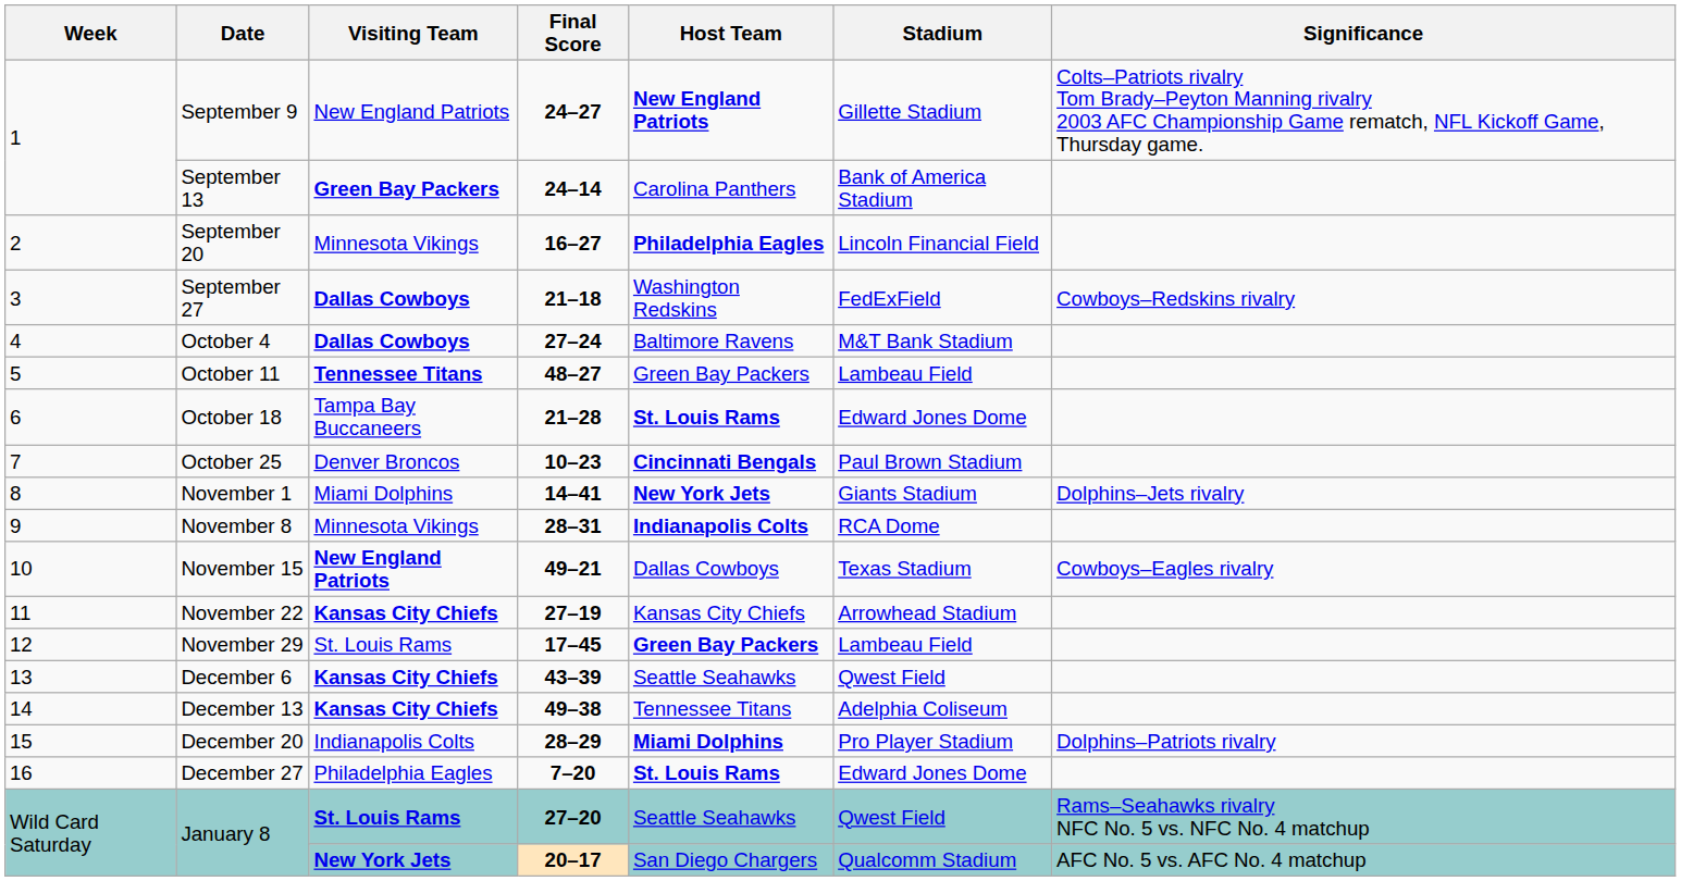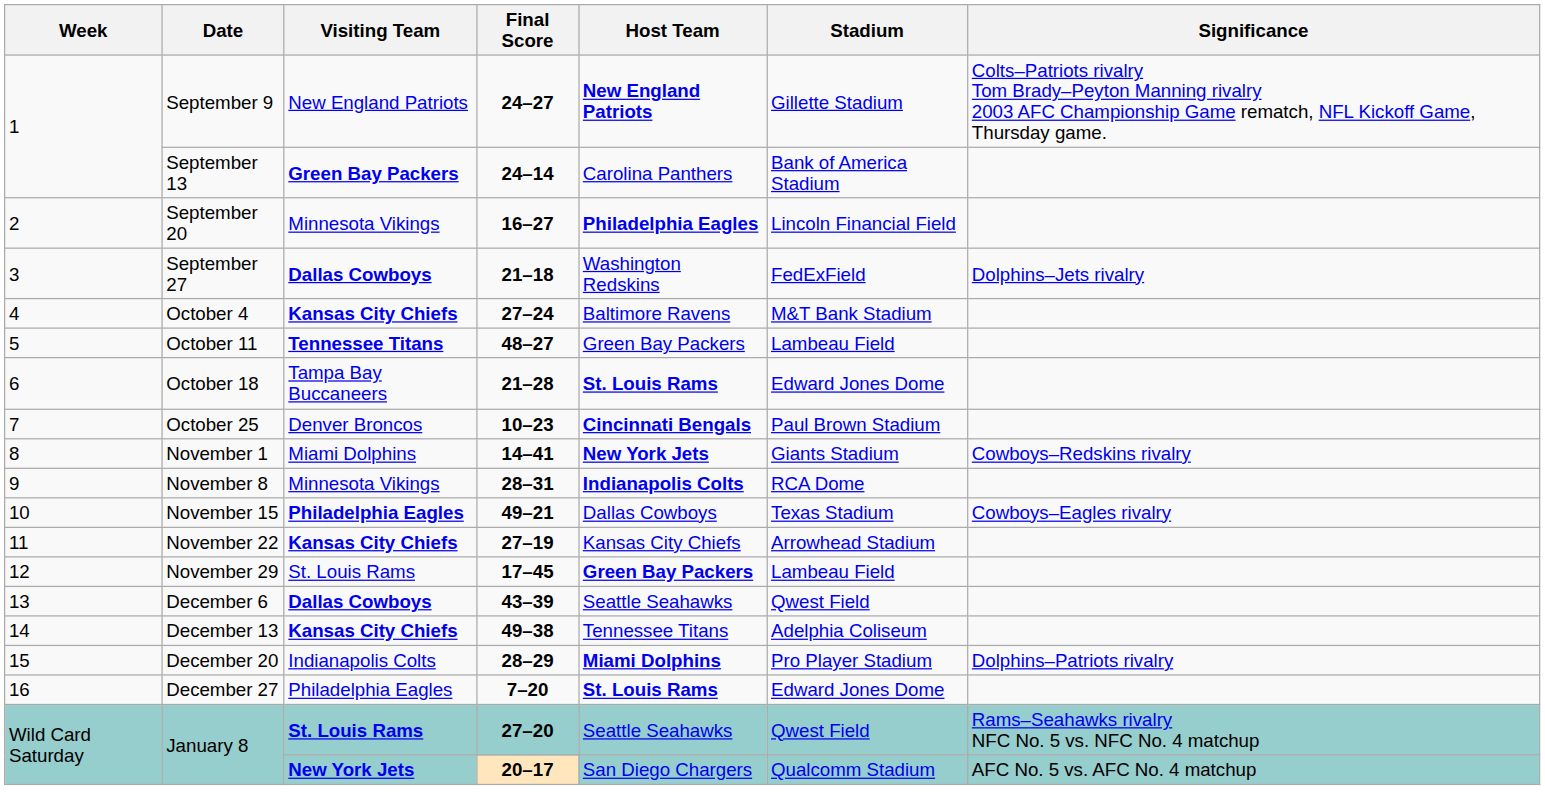 <table class="wikitable" style="font-size: 95%;">
 <tr>
 <th>Week</th>
 <th>Date</th>
 <th>Visiting Team</th>
 <th>Final Score</th>
 <th>Host Team</th>
 <th>Stadium</th>
 <th>Significance</th>
 </tr>
 <tr>
 <td rowspan="2">1</td>
 <td>September 9</td>
 <td><a href='#'>New England Patriots</a></td>
 <td align="center"><strong>24–27</strong></td>
 <td><strong><a href='#'>New England Patriots</a></strong></td>
 <td><a href='#'>Gillette Stadium</a></td>
 <td><a href='#'>Colts–Patriots rivalry</a><br><a href='#'>Tom Brady–Peyton Manning rivalry</a><br><a href='#'>2003 AFC Championship Game</a> rematch, <a href='#'>NFL Kickoff Game</a>, Thursday game.</td>
 </tr>
 <tr>
 <td>September 13</td>
 <td><strong><a href='#'>Green Bay Packers</a></strong></td>
 <td align="center"><strong>24–14</strong></td>
 <td><a href='#'>Carolina Panthers</a></td>
 <td><a href='#'>Bank of America Stadium</a></td>
 <td></td>
 </tr>
 <tr>
 <td>2</td>
 <td>September 20</td>
 <td><a href='#'>Minnesota Vikings</a></td>
 <td align="center"><strong>16–27</strong></td>
 <td><strong><a href='#'>Philadelphia Eagles</a></strong></td>
 <td><a href='#'>Lincoln Financial Field</a></td>
 <td></td>
 </tr>
 <tr>
 <td>3</td>
 <td>September 27</td>
 <td><strong><a href='#'>Dallas Cowboys</a></strong></td>
 <td align="center"><strong>21–18</strong></td>
 <td><a href='#'>Washington Redskins</a></td>
 <td><a href='#'>FedExField</a></td>
-<td><a href='#'>Cowboys–Redskins rivalry</a></td>
+<td><a href='#'>Dolphins–Jets rivalry</a></td>
 </tr>
 <tr>
 <td>4</td>
 <td>October 4</td>
-<td><strong><a href='#'>Dallas Cowboys</a></strong></td>
+<td><strong><a href='#'>Kansas City Chiefs</a></strong></td>
 <td align="center"><strong>27–24</strong></td>
 <td><a href='#'>Baltimore Ravens</a></td>
 <td><a href='#'>M&T Bank Stadium</a></td>
 <td></td>
 </tr>
 <tr>
 <td>5</td>
 <td>October 11</td>
 <td><strong><a href='#'>Tennessee Titans</a></strong></td>
 <td align="center"><strong>48–27</strong></td>
 <td><a href='#'>Green Bay Packers</a></td>
 <td><a href='#'>Lambeau Field</a></td>
 <td></td>
 </tr>
 <tr>
 <td>6</td>
 <td>October 18</td>
 <td><a href='#'>Tampa Bay Buccaneers</a></td>
 <td align="center"><strong>21–28</strong></td>
 <td><strong><a href='#'>St. Louis Rams</a></strong></td>
 <td><a href='#'>Edward Jones Dome</a></td>
 <td></td>
 </tr>
 <tr>
 <td>7</td>
 <td>October 25</td>
 <td><a href='#'>Denver Broncos</a></td>
 <td align="center"><strong>10–23</strong></td>
 <td><strong><a href='#'>Cincinnati Bengals</a></strong></td>
 <td><a href='#'>Paul Brown Stadium</a></td>
 <td></td>
 </tr>
 <tr>
 <td>8</td>
 <td>November 1</td>
 <td><a href='#'>Miami Dolphins</a></td>
 <td align="center"><strong>14–41</strong></td>
 <td><strong><a href='#'>New York Jets</a></strong></td>
 <td><a href='#'>Giants Stadium</a></td>
-<td><a href='#'>Dolphins–Jets rivalry</a></td>
+<td><a href='#'>Cowboys–Redskins rivalry</a></td>
 </tr>
 <tr>
 <td>9</td>
 <td>November 8</td>
 <td><a href='#'>Minnesota Vikings</a></td>
 <td align="center"><strong>28–31</strong></td>
 <td><strong><a href='#'>Indianapolis Colts</a></strong></td>
 <td><a href='#'>RCA Dome</a></td>
 <td></td>
 </tr>
 <tr>
 <td>10</td>
 <td>November 15</td>
-<td><strong><a href='#'>New England Patriots</a></strong></td>
+<td><strong><a href='#'>Philadelphia Eagles</a></strong></td>
 <td align="center"><strong>49–21</strong></td>
 <td><a href='#'>Dallas Cowboys</a></td>
 <td><a href='#'>Texas Stadium</a></td>
 <td><a href='#'>Cowboys–Eagles rivalry</a></td>
 </tr>
 <tr>
 <td>11</td>
 <td>November 22</td>
 <td><strong><a href='#'>Kansas City Chiefs</a></strong></td>
 <td align="center"><strong>27–19</strong></td>
 <td><a href='#'>Kansas City Chiefs</a></td>
 <td><a href='#'>Arrowhead Stadium</a></td>
 <td></td>
 </tr>
 <tr>
 <td>12</td>
 <td>November 29</td>
 <td><a href='#'>St. Louis Rams</a></td>
 <td align="center"><strong>17–45</strong></td>
 <td><strong><a href='#'>Green Bay Packers</a></strong></td>
 <td><a href='#'>Lambeau Field</a></td>
 <td></td>
 </tr>
 <tr>
 <td>13</td>
 <td>December 6</td>
-<td><strong><a href='#'>Kansas City Chiefs</a></strong></td>
+<td><strong><a href='#'>Dallas Cowboys</a></strong></td>
 <td align="center"><strong>43–39</strong></td>
 <td><a href='#'>Seattle Seahawks</a></td>
 <td><a href='#'>Qwest Field</a></td>
 <td></td>
 </tr>
 <tr>
 <td>14</td>
 <td>December 13</td>
 <td><strong><a href='#'>Kansas City Chiefs</a></strong></td>
 <td align="center"><strong>49–38</strong></td>
 <td><a href='#'>Tennessee Titans</a></td>
 <td><a href='#'>Adelphia Coliseum</a></td>
 <td></td>
 </tr>
 <tr>
 <td>15</td>
 <td>December 20</td>
 <td><a href='#'>Indianapolis Colts</a></td>
 <td align="center"><strong>28–29</strong></td>
 <td><strong><a href='#'>Miami Dolphins</a></strong></td>
 <td><a href='#'>Pro Player Stadium</a></td>
 <td><a href='#'>Dolphins–Patriots rivalry</a></td>
 </tr>
 <tr>
 <td>16</td>
 <td>December 27</td>
 <td><a href='#'>Philadelphia Eagles</a></td>
 <td align="center"><strong>7–20</strong></td>
 <td><strong><a href='#'>St. Louis Rams</a></strong></td>
 <td><a href='#'>Edward Jones Dome</a></td>
 <td></td>
 </tr>
 <tr bgcolor="#96CDCD">
 <td rowspan="2">Wild Card Saturday</td>
 <td rowspan="2">January 8</td>
 <td><strong><a href='#'>St. Louis Rams</a></strong></td>
 <td align="center"><strong>27–20</strong></td>
 <td><a href='#'>Seattle Seahawks</a></td>
 <td><a href='#'>Qwest Field</a></td>
 <td><a href='#'>Rams–Seahawks rivalry</a><br>NFC No. 5 vs. NFC No. 4 matchup</td>
 </tr>
 <tr bgcolor="#96CDCD">
 <td><strong><a href='#'>New York Jets</a></strong></td>
 <td align="center" bgcolor="#FFE6BD"><strong>20–17</strong></td>
 <td><a href='#'>San Diego Chargers</a></td>
 <td><a href='#'>Qualcomm Stadium</a></td>
 <td>AFC No. 5 vs. AFC No. 4 matchup</td>
 </tr>
 </table>
